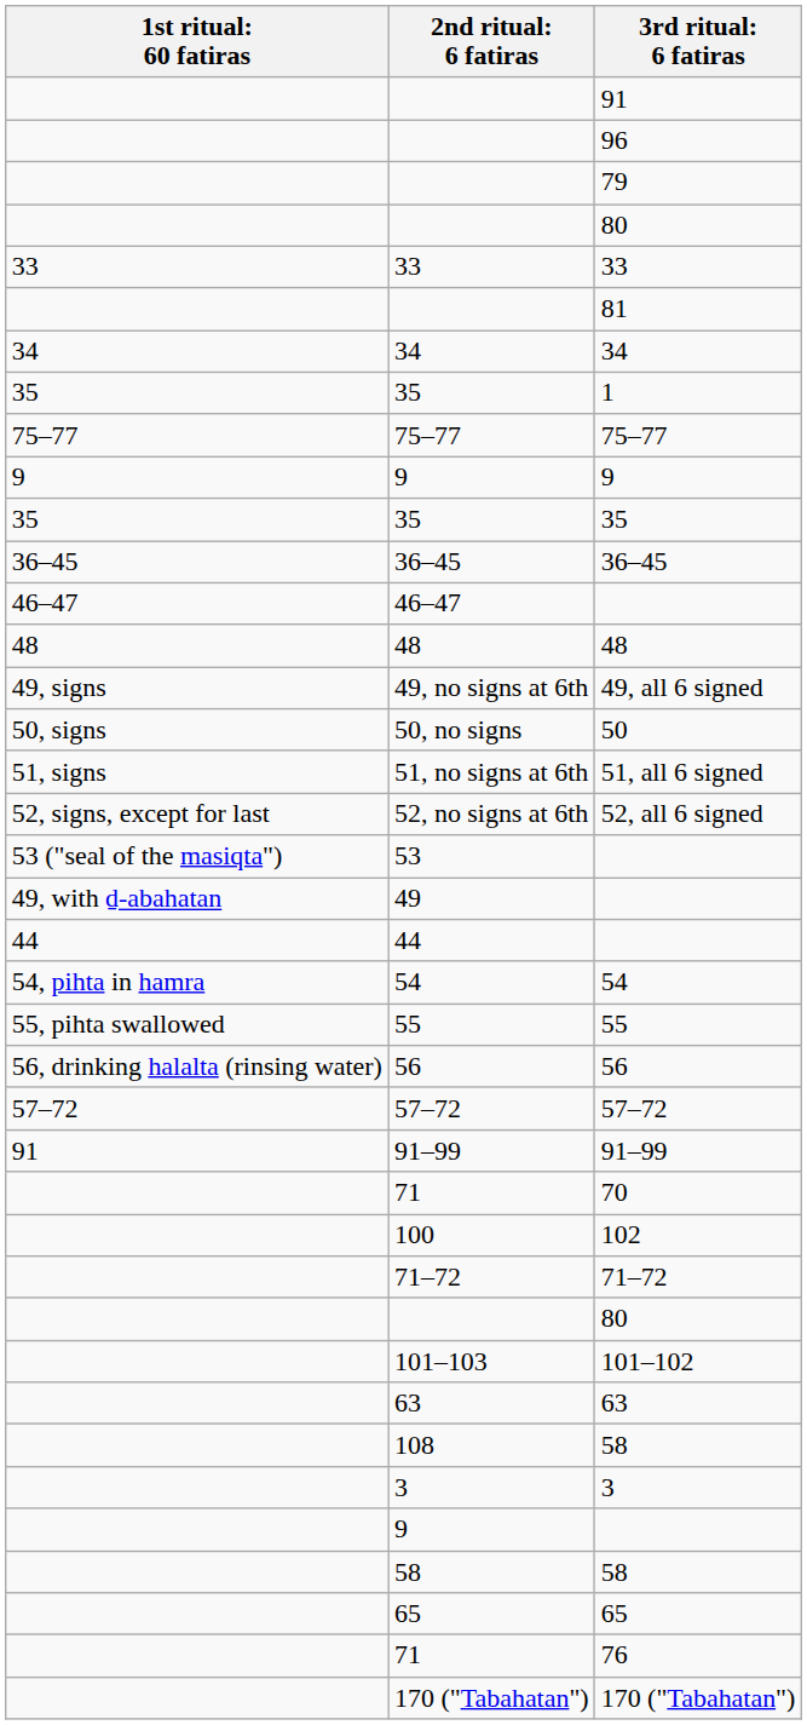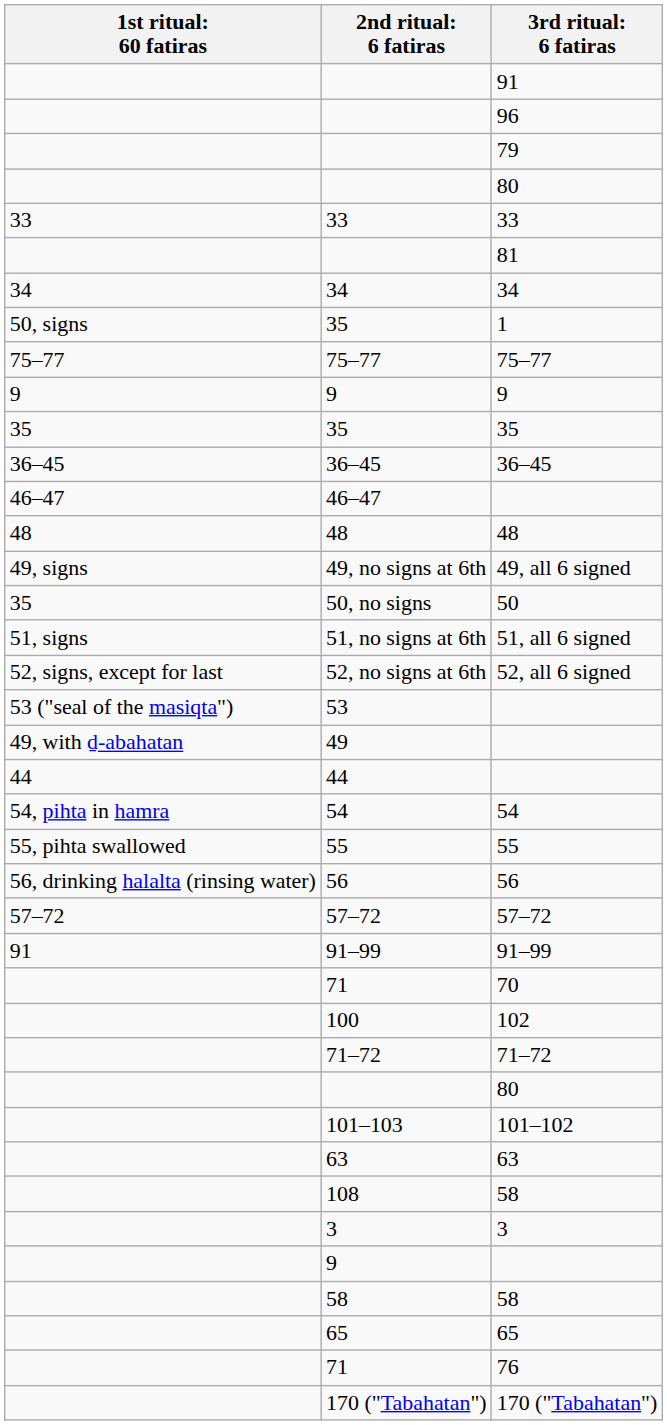 <table class="wikitable">
 <tr>
 <th>1st ritual:<br>60 fatiras</th>
 <th>2nd ritual:<br>6 fatiras</th>
 <th>3rd ritual:<br>6 fatiras</th>
 </tr>
 <tr>
 <td></td>
 <td></td>
 <td>91</td>
 </tr>
 <tr>
 <td></td>
 <td></td>
 <td>96</td>
 </tr>
 <tr>
 <td></td>
 <td></td>
 <td>79</td>
 </tr>
 <tr>
 <td></td>
 <td></td>
 <td>80</td>
 </tr>
 <tr>
 <td>33</td>
 <td>33</td>
 <td>33</td>
 </tr>
 <tr>
 <td></td>
 <td></td>
 <td>81</td>
 </tr>
 <tr>
 <td>34</td>
 <td>34</td>
 <td>34</td>
 </tr>
 <tr>
-<td>35</td>
+<td>50, signs</td>
 <td>35</td>
 <td>1</td>
 </tr>
 <tr>
 <td>75–77</td>
 <td>75–77</td>
 <td>75–77</td>
 </tr>
 <tr>
 <td>9</td>
 <td>9</td>
 <td>9</td>
 </tr>
 <tr>
 <td>35</td>
 <td>35</td>
 <td>35</td>
 </tr>
 <tr>
 <td>36–45</td>
 <td>36–45</td>
 <td>36–45</td>
 </tr>
 <tr>
 <td>46–47</td>
 <td>46–47</td>
 <td></td>
 </tr>
 <tr>
 <td>48</td>
 <td>48</td>
 <td>48</td>
 </tr>
 <tr>
 <td>49, signs</td>
 <td>49, no signs at 6th</td>
 <td>49, all 6 signed</td>
 </tr>
 <tr>
-<td>50, signs</td>
+<td>35</td>
 <td>50, no signs</td>
 <td>50</td>
 </tr>
 <tr>
 <td>51, signs</td>
 <td>51, no signs at 6th</td>
 <td>51, all 6 signed</td>
 </tr>
 <tr>
 <td>52, signs, except for last</td>
 <td>52, no signs at 6th</td>
 <td>52, all 6 signed</td>
 </tr>
 <tr>
 <td>53 ("seal of the <a href='#'>masiqta</a>")</td>
 <td>53</td>
 <td></td>
 </tr>
 <tr>
 <td>49, with <a href='#'>ḏ-abahatan</a></td>
 <td>49</td>
 <td></td>
 </tr>
 <tr>
 <td>44</td>
 <td>44</td>
 <td></td>
 </tr>
 <tr>
 <td>54, <a href='#'>pihta</a> in <a href='#'>hamra</a></td>
 <td>54</td>
 <td>54</td>
 </tr>
 <tr>
 <td>55, pihta swallowed</td>
 <td>55</td>
 <td>55</td>
 </tr>
 <tr>
 <td>56, drinking <a href='#'>halalta</a> (rinsing water)</td>
 <td>56</td>
 <td>56</td>
 </tr>
 <tr>
 <td>57–72</td>
 <td>57–72</td>
 <td>57–72</td>
 </tr>
 <tr>
 <td>91</td>
 <td>91–99</td>
 <td>91–99</td>
 </tr>
 <tr>
 <td></td>
 <td>71</td>
 <td>70</td>
 </tr>
 <tr>
 <td></td>
 <td>100</td>
 <td>102</td>
 </tr>
 <tr>
 <td></td>
 <td>71–72</td>
 <td>71–72</td>
 </tr>
 <tr>
 <td></td>
 <td></td>
 <td>80</td>
 </tr>
 <tr>
 <td></td>
 <td>101–103</td>
 <td>101–102</td>
 </tr>
 <tr>
 <td></td>
 <td>63</td>
 <td>63</td>
 </tr>
 <tr>
 <td></td>
 <td>108</td>
 <td>58</td>
 </tr>
 <tr>
 <td></td>
 <td>3</td>
 <td>3</td>
 </tr>
 <tr>
 <td></td>
 <td>9</td>
 <td></td>
 </tr>
 <tr>
 <td></td>
 <td>58</td>
 <td>58</td>
 </tr>
 <tr>
 <td></td>
 <td>65</td>
 <td>65</td>
 </tr>
 <tr>
 <td></td>
 <td>71</td>
 <td>76</td>
 </tr>
 <tr>
 <td></td>
 <td>170 ("<a href='#'>Tabahatan</a>")</td>
 <td>170 ("<a href='#'>Tabahatan</a>")</td>
 </tr>
 </table>
